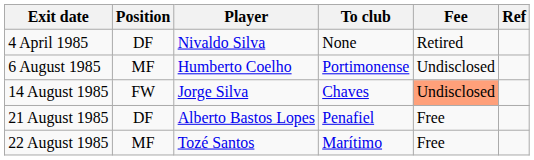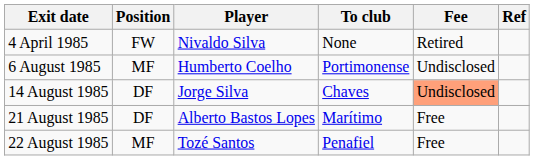 <table class="wikitable">
 <tr>
 <th>Exit date</th>
 <th>Position</th>
 <th>Player</th>
 <th>To club</th>
 <th>Fee</th>
 <th>Ref</th>
 </tr>
 <tr>
 <td>4 April 1985</td>
-<td style="text-align:center;">DF</td>
+<td style="text-align:center;">FW</td>
 <td style="text-align:left;"><a href='#'>Nivaldo Silva</a></td>
 <td style="text-align:left;">None</td>
 <td>Retired</td>
 <td></td>
 </tr>
 <tr>
 <td>6 August 1985</td>
 <td style="text-align:center;">MF</td>
 <td style="text-align:left;"><a href='#'>Humberto Coelho</a></td>
 <td style="text-align:left;"><a href='#'>Portimonense</a></td>
 <td>Undisclosed</td>
 <td></td>
 </tr>
 <tr>
 <td>14 August 1985</td>
-<td style="text-align:center;">FW</td>
+<td style="text-align:center;">DF</td>
 <td style="text-align:left;"><a href='#'>Jorge Silva</a></td>
 <td style="text-align:left;"><a href='#'>Chaves</a></td>
 <td style="background: lightsalmon;">Undisclosed</td>
 <td></td>
 </tr>
 <tr>
 <td>21 August 1985</td>
 <td style="text-align:center;">DF</td>
 <td style="text-align:left;"><a href='#'>Alberto Bastos Lopes</a></td>
-<td style="text-align:left;"><a href='#'>Penafiel</a></td>
+<td style="text-align:left;"><a href='#'>Marítimo</a></td>
 <td>Free</td>
 <td></td>
 </tr>
 <tr>
 <td>22 August 1985</td>
 <td style="text-align:center;">MF</td>
 <td style="text-align:left;"><a href='#'>Tozé Santos</a></td>
-<td style="text-align:left;"><a href='#'>Marítimo</a></td>
+<td style="text-align:left;"><a href='#'>Penafiel</a></td>
 <td>Free</td>
 <td></td>
 </tr>
 </table>
